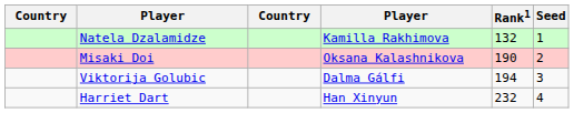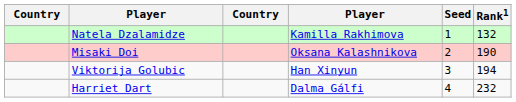 <table class="sortable wikitable">
 <tr>
 <th width="70">Country</th>
 <th width="175">Player</th>
 <th width="70">Country</th>
 <th width="175">Player</th>
+<th>Seed</th>
 <th>Rank<sup>1</sup></th>
-<th>Seed</th>
 </tr>
 <tr style="background:#cfc;">
 <td></td>
 <td><a href='#'>Natela Dzalamidze</a></td>
 <td></td>
 <td><a href='#'>Kamilla Rakhimova</a></td>
+<td>1</td>
 <td>132</td>
-<td>1</td>
 </tr>
 <tr style="background:#fcc;">
 <td></td>
 <td><a href='#'>Misaki Doi</a></td>
 <td></td>
 <td><a href='#'>Oksana Kalashnikova</a></td>
+<td>2</td>
 <td>190</td>
-<td>2</td>
 </tr>
 <tr>
 <td></td>
 <td><a href='#'>Viktorija Golubic</a></td>
 <td></td>
-<td><a href='#'>Dalma Gálfi</a></td>
+<td><a href='#'>Han Xinyun</a></td>
+<td>3</td>
 <td>194</td>
-<td>3</td>
 </tr>
 <tr>
 <td></td>
 <td><a href='#'>Harriet Dart</a></td>
 <td></td>
-<td><a href='#'>Han Xinyun</a></td>
+<td><a href='#'>Dalma Gálfi</a></td>
+<td>4</td>
 <td>232</td>
-<td>4</td>
 </tr>
 </table>
